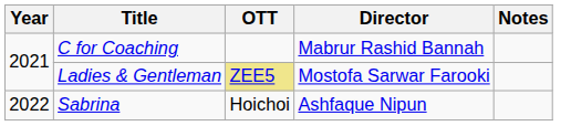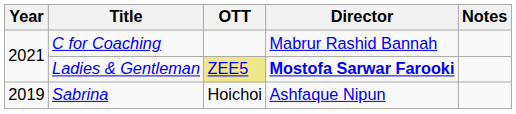 <table class="wikitable">
 <tr>
 <th>Year</th>
 <th>Title</th>
 <th>OTT</th>
 <th>Director</th>
 <th>Notes</th>
 </tr>
 <tr>
 <td rowspan="2">2021</td>
 <td><em><a href='#'>C for Coaching</a></em></td>
 <td></td>
 <td><a href='#'>Mabrur Rashid Bannah</a></td>
 <td></td>
 </tr>
 <tr>
 <td><em><a href='#'>Ladies & Gentleman</a></em></td>
 <td style="background: khaki;"><a href='#'>ZEE5</a></td>
-<td><a href='#'>Mostofa Sarwar Farooki</a></td>
+<td><strong><a href='#'>Mostofa Sarwar Farooki</a></strong></td>
 <td></td>
 </tr>
 <tr>
-<td rowspan="1">2022</td>
+<td rowspan="1">2019</td>
 <td><em><a href='#'>Sabrina</a></em></td>
 <td>Hoichoi</td>
 <td><a href='#'>Ashfaque Nipun</a></td>
 <td></td>
 </tr>
 </table>
